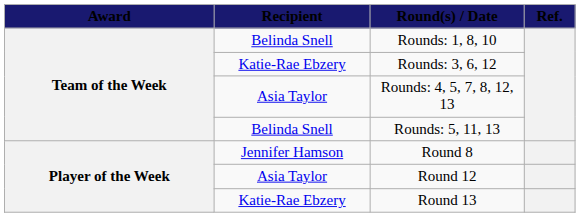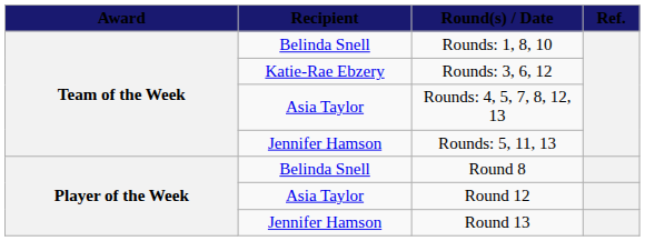 <table class="wikitable sortable sortable" style="text-align: center">
 <tr>
 <th style="background: midnightblue" width="9%"><span>Award</span></th>
 <th style="background: midnightblue" width="5%"><span>Recipient</span></th>
 <th style="background: midnightblue" width="5%"><span>Round(s) / Date</span></th>
 <th style="background: midnightblue" width="1%" class="unsortable"><span>Ref.</span></th>
 </tr>
 <tr>
 <th rowspan=4>Team of the Week</th>
 <td><a href='#'>Belinda Snell</a></td>
 <td>Rounds: 1, 8, 10</td>
 <th rowspan=4></th>
 </tr>
 <tr>
 <td><a href='#'>Katie-Rae Ebzery</a></td>
 <td>Rounds: 3, 6, 12</td>
 </tr>
 <tr>
 <td><a href='#'>Asia Taylor</a></td>
 <td>Rounds: 4, 5, 7, 8, 12, 13</td>
 </tr>
 <tr>
-<td><a href='#'>Belinda Snell</a></td>
+<td><a href='#'>Jennifer Hamson</a></td>
 <td>Rounds: 5, 11, 13</td>
 </tr>
 <tr>
 <th rowspan=3>Player of the Week</th>
-<td><a href='#'>Jennifer Hamson</a></td>
+<td><a href='#'>Belinda Snell</a></td>
 <td>Round 8</td>
 <th rowspan=1></th>
 </tr>
 <tr>
 <td><a href='#'>Asia Taylor</a></td>
 <td>Round 12</td>
 <th rowspan=1></th>
 </tr>
 <tr>
-<td><a href='#'>Katie-Rae Ebzery</a></td>
+<td><a href='#'>Jennifer Hamson</a></td>
 <td>Round 13</td>
 <th rowspan=1></th>
 </tr>
 </table>
